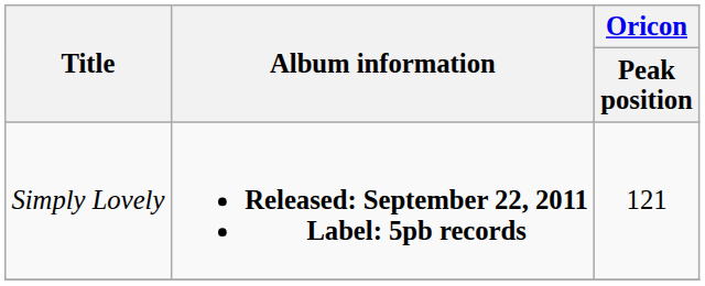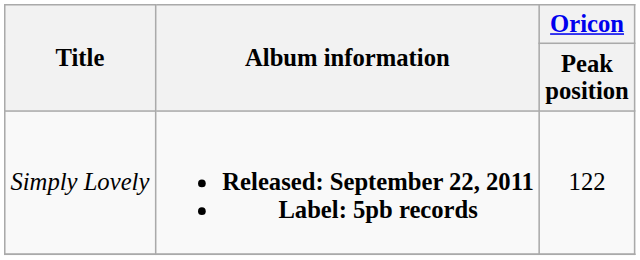 <table class="wikitable plainrowheaders" style="text-align:center">
 <tr>
 <th rowspan=2; style=>Title</th>
 <th rowspan=2;>Album information</th>
 <th colspan=1; style=><a href='#'>Oricon</a></th>
 </tr>
 <tr>
 <th style=>Peak<br>position</th>
 </tr>
 <tr>
 <td align=left><em>Simply Lovely</em></td>
 <td><strong><br><ul><li>Released: September 22, 2011</li><li>Label: 5pb records</li></ul></strong></td>
-<td>121</td>
+<td>122</td>
 </tr>
 <tr>
 </tr>
 </table>
